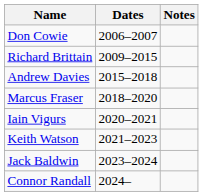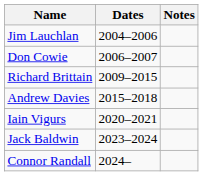 <table class="wikitable plainrowheaders unsortable">
 <tr>
 <th scope="col">Name</th>
 <th scope="col">Dates</th>
 <th scope="col">Notes</th>
+</tr>
+<tr>
+<td> <a href='#'>Jim Lauchlan</a></td>
+<td>2004–2006</td>
+<td></td>
 </tr>
 <tr>
 <td> <a href='#'>Don Cowie</a></td>
 <td>2006–2007</td>
 <td></td>
 </tr>
 <tr>
 <td> <a href='#'>Richard Brittain</a></td>
 <td>2009–2015</td>
 <td></td>
 </tr>
 <tr>
 <td> <a href='#'>Andrew Davies</a></td>
 <td>2015–2018</td>
 <td></td>
 </tr>
 <tr>
-<td> <a href='#'>Marcus Fraser</a></td>
-<td>2018–2020</td>
-<td></td>
-</tr>
-<tr>
 <td> <a href='#'>Iain Vigurs</a></td>
 <td>2020–2021</td>
-<td></td>
-</tr>
-<tr>
-<td> <a href='#'>Keith Watson</a></td>
-<td>2021–2023</td>
 <td></td>
 </tr>
 <tr>
 <td> <a href='#'>Jack Baldwin</a></td>
 <td>2023–2024</td>
 <td></td>
 </tr>
 <tr>
 <td> <a href='#'>Connor Randall</a></td>
 <td>2024–</td>
 <td></td>
 </tr>
 </table>
